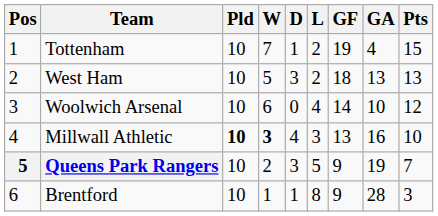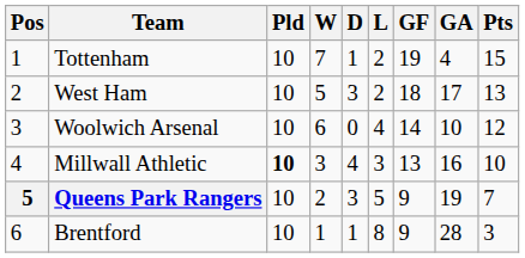 <table class="wikitable">
 <tr>
 <th><abbr>Pos</abbr></th>
 <th>Team</th>
 <th><abbr>Pld</abbr></th>
 <th><abbr>W</abbr></th>
 <th><abbr>D</abbr></th>
 <th><abbr>L</abbr></th>
 <th><abbr>GF</abbr></th>
 <th><abbr>GA</abbr></th>
 <th><abbr>Pts</abbr></th>
 </tr>
 <tr>
 <td>1</td>
 <td>Tottenham</td>
 <td>10</td>
 <td>7</td>
 <td>1</td>
 <td>2</td>
 <td>19</td>
 <td>4</td>
 <td>15</td>
 </tr>
 <tr>
 <td>2</td>
 <td>West Ham</td>
 <td>10</td>
 <td>5</td>
 <td>3</td>
 <td>2</td>
 <td>18</td>
-<td>13</td>
+<td>17</td>
 <td>13</td>
 </tr>
 <tr>
 <td>3</td>
 <td>Woolwich Arsenal</td>
 <td>10</td>
 <td>6</td>
 <td>0</td>
 <td>4</td>
 <td>14</td>
 <td>10</td>
 <td>12</td>
 </tr>
 <tr>
 <td>4</td>
 <td>Millwall Athletic</td>
 <td><strong>10</strong></td>
-<td><strong>3</strong></td>
+<td>3</td>
 <td>4</td>
 <td>3</td>
 <td>13</td>
 <td>16</td>
 <td>10</td>
 </tr>
 <tr>
 <th>5</th>
 <th><a href='#'>Queens Park Rangers</a></th>
 <td>10</td>
 <td>2</td>
 <td>3</td>
 <td>5</td>
 <td>9</td>
 <td>19</td>
 <td>7</td>
 </tr>
 <tr>
 <td>6</td>
 <td>Brentford</td>
 <td>10</td>
 <td>1</td>
 <td>1</td>
 <td>8</td>
 <td>9</td>
 <td>28</td>
 <td>3</td>
 </tr>
 </table>
